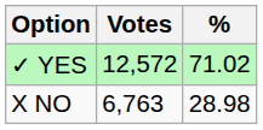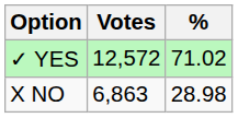 <table class="wikitable">
 <tr>
 <th>Option</th>
 <th>Votes</th>
 <th>%</th>
 </tr>
 <tr>
 <td style=background:#bbf8be>✓ YES</td>
 <td style=background:#bbf8be>12,572</td>
 <td style=background:#bbf8be>71.02</td>
 </tr>
 <tr>
 <td>X NO</td>
-<td>6,763</td>
+<td>6,863</td>
 <td>28.98</td>
 </tr>
 </table>
